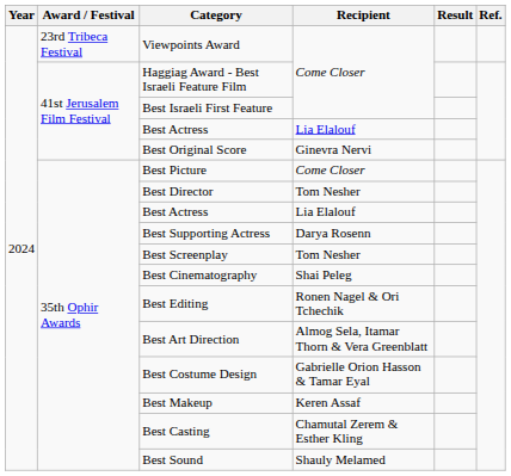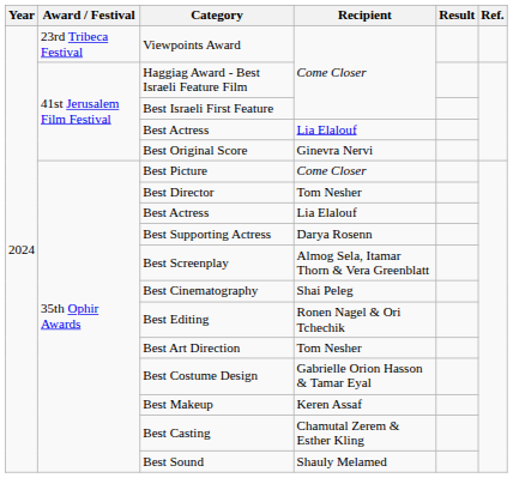 <table class="wikitable">
 <tr>
 <th>Year</th>
 <th>Award / Festival</th>
 <th>Category</th>
 <th>Recipient</th>
 <th>Result</th>
 <th>Ref.</th>
 </tr>
 <tr>
 <td rowspan="17">2024</td>
 <td>23rd <a href='#'>Tribeca Festival</a></td>
 <td>Viewpoints Award</td>
 <td rowspan="3"><em>Come Closer</em></td>
 <td></td>
 <td></td>
 </tr>
 <tr>
 <td rowspan="4">41st <a href='#'>Jerusalem Film Festival</a></td>
 <td>Haggiag Award - Best Israeli Feature Film</td>
 <td></td>
 <td rowspan="4"></td>
 </tr>
 <tr>
 <td>Best Israeli First Feature</td>
 <td></td>
 </tr>
 <tr>
 <td>Best Actress</td>
 <td><a href='#'>Lia Elalouf</a></td>
 <td></td>
 </tr>
 <tr>
 <td>Best Original Score</td>
 <td>Ginevra Nervi</td>
 <td></td>
 </tr>
 <tr>
 <td rowspan="12">35th <a href='#'>Ophir Awards</a></td>
 <td>Best Picture</td>
 <td><em>Come Closer</em></td>
 <td></td>
 <td rowspan="12"></td>
 </tr>
 <tr>
 <td>Best Director</td>
 <td>Tom Nesher</td>
 <td></td>
 </tr>
 <tr>
 <td>Best Actress</td>
 <td>Lia Elalouf</td>
 <td></td>
 </tr>
 <tr>
 <td>Best Supporting Actress</td>
 <td>Darya Rosenn</td>
 <td></td>
 </tr>
 <tr>
 <td>Best Screenplay</td>
-<td>Tom Nesher</td>
+<td>Almog Sela, Itamar Thorn & Vera Greenblatt</td>
 <td></td>
 </tr>
 <tr>
 <td>Best Cinematography</td>
 <td>Shai Peleg</td>
 <td></td>
 </tr>
 <tr>
 <td>Best Editing</td>
 <td>Ronen Nagel & Ori Tchechik</td>
 <td></td>
 </tr>
 <tr>
 <td>Best Art Direction</td>
-<td>Almog Sela, Itamar Thorn & Vera Greenblatt</td>
+<td>Tom Nesher</td>
 <td></td>
 </tr>
 <tr>
 <td>Best Costume Design</td>
 <td>Gabrielle Orion Hasson & Tamar Eyal</td>
 <td></td>
 </tr>
 <tr>
 <td>Best Makeup</td>
 <td>Keren Assaf</td>
 <td></td>
 </tr>
 <tr>
 <td>Best Casting</td>
 <td>Chamutal Zerem & Esther Kling</td>
 <td></td>
 </tr>
 <tr>
 <td>Best Sound</td>
 <td>Shauly Melamed</td>
 <td></td>
 </tr>
 </table>
